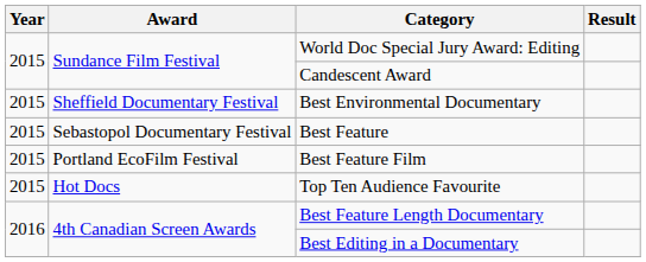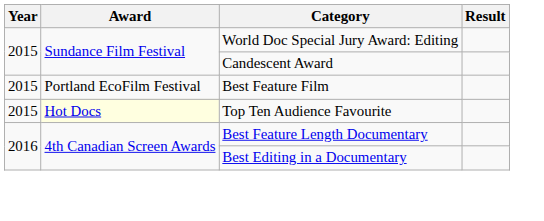 <table class="wikitable sortable">
 <tr>
 <th>Year</th>
 <th>Award</th>
 <th>Category</th>
 <th>Result</th>
 </tr>
 <tr>
 <td rowspan="2">2015</td>
 <td rowspan="2"><a href='#'>Sundance Film Festival</a></td>
 <td>World Doc Special Jury Award: Editing</td>
 <td></td>
 </tr>
 <tr>
 <td>Candescent Award</td>
 <td></td>
 </tr>
 <tr>
 <td>2015</td>
-<td><a href='#'>Sheffield Documentary Festival</a></td>
-<td>Best Environmental Documentary</td>
-<td></td>
-</tr>
-<tr>
-<td>2015</td>
-<td>Sebastopol Documentary Festival</td>
-<td>Best Feature</td>
-<td></td>
-</tr>
-<tr>
-<td>2015</td>
 <td>Portland EcoFilm Festival</td>
 <td>Best Feature Film</td>
 <td></td>
 </tr>
 <tr>
 <td>2015</td>
-<td><a href='#'>Hot Docs</a></td>
+<td style="background: lightyellow;"><a href='#'>Hot Docs</a></td>
 <td>Top Ten Audience Favourite</td>
 <td></td>
 </tr>
 <tr>
 <td rowspan=2>2016</td>
 <td rowspan=2><a href='#'>4th Canadian Screen Awards</a></td>
 <td><a href='#'>Best Feature Length Documentary</a></td>
 <td></td>
 </tr>
 <tr>
 <td><a href='#'>Best Editing in a Documentary</a></td>
 <td></td>
 </tr>
 </table>
